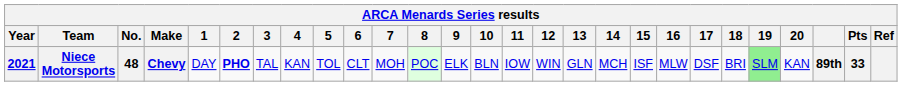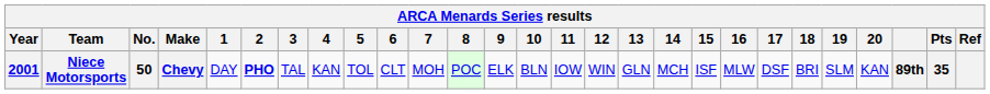 <table class="wikitable" style="text-align:center; font-size:75%">
 <tr>
 <th colspan=27><a href='#'>ARCA Menards Series</a> results</th>
 </tr>
 <tr>
 <th>Year</th>
 <th>Team</th>
 <th>No.</th>
 <th>Make</th>
 <th>1</th>
 <th>2</th>
 <th>3</th>
 <th>4</th>
 <th>5</th>
 <th>6</th>
 <th>7</th>
 <th>8</th>
 <th>9</th>
 <th>10</th>
 <th>11</th>
 <th>12</th>
 <th>13</th>
 <th>14</th>
 <th>15</th>
 <th>16</th>
 <th>17</th>
 <th>18</th>
 <th>19</th>
 <th>20</th>
 <th></th>
 <th>Pts</th>
 <th>Ref</th>
 </tr>
 <tr>
-<th><a href='#'>2021</a></th>
+<th><a href='#'>2001</a></th>
 <th><a href='#'>Niece Motorsports</a></th>
-<th>48</th>
+<th>50</th>
 <th><a href='#'>Chevy</a></th>
 <td><a href='#'>DAY</a></td>
 <td><strong><a href='#'>PHO</a></strong></td>
 <td><a href='#'>TAL</a></td>
 <td><a href='#'>KAN</a></td>
 <td><a href='#'>TOL</a></td>
 <td><a href='#'>CLT</a></td>
 <td><a href='#'>MOH</a></td>
 <td style="background:#DFFFDF;"><a href='#'>POC</a><br></td>
 <td><a href='#'>ELK</a></td>
 <td><a href='#'>BLN</a></td>
 <td><a href='#'>IOW</a></td>
 <td><a href='#'>WIN</a></td>
 <td><a href='#'>GLN</a></td>
 <td><a href='#'>MCH</a></td>
 <td><a href='#'>ISF</a></td>
 <td><a href='#'>MLW</a></td>
 <td><a href='#'>DSF</a></td>
 <td><a href='#'>BRI</a></td>
-<td style="background: lightgreen;"><a href='#'>SLM</a></td>
+<td><a href='#'>SLM</a></td>
 <td><a href='#'>KAN</a></td>
 <th>89th</th>
-<th>33</th>
+<th>35</th>
 <th></th>
 </tr>
 </table>
